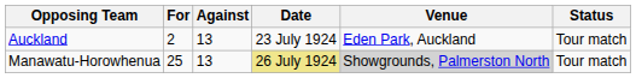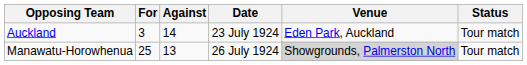 <table class=wikitable>
 <tr>
 <th>Opposing Team</th>
 <th>For</th>
 <th>Against</th>
 <th>Date</th>
 <th>Venue</th>
 <th>Status</th>
 </tr>
 <tr>
 <td><a href='#'>Auckland</a></td>
-<td>2</td>
-<td>13</td>
+<td>3</td>
+<td>14</td>
 <td>23 July 1924</td>
 <td><a href='#'>Eden Park</a>, Auckland</td>
 <td>Tour match</td>
 </tr>
 <tr>
 <td>Manawatu-Horowhenua</td>
 <td>25</td>
 <td>13</td>
-<td style="background: khaki;">26 July 1924</td>
+<td>26 July 1924</td>
 <td style="background: lightgrey;">Showgrounds, <a href='#'>Palmerston North</a></td>
 <td>Tour match</td>
 </tr>
 </table>
